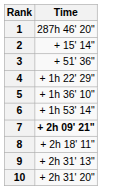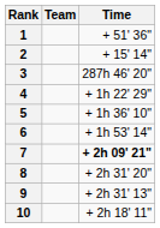 <table class="wikitable">
 <tr>
 <th scope="col">Rank</th>
+<th scope="col">Team</th>
 <th scope="col">Time</th>
 </tr>
 <tr>
 <th scope="row">1</th>
-<td style="text-align:right;">287h 46' 20"</td>
+<td></td>
+<td style="text-align:right;">+ 51' 36"</td>
 </tr>
 <tr>
 <th scope="row">2</th>
+<td></td>
 <td style="text-align:right;">+ 15' 14"</td>
 </tr>
 <tr>
 <th scope="row">3</th>
-<td style="text-align:right;">+ 51' 36"</td>
+<td></td>
+<td style="text-align:right;">287h 46' 20"</td>
 </tr>
 <tr>
 <th scope="row">4</th>
+<td></td>
 <td style="text-align:right;">+ 1h 22' 29"</td>
 </tr>
 <tr>
 <th scope="row">5</th>
+<td></td>
 <td style="text-align:right;">+ 1h 36' 10"</td>
 </tr>
 <tr>
 <th scope="row">6</th>
+<td></td>
 <td style="text-align:right;">+ 1h 53' 14"</td>
 </tr>
 <tr>
 <th scope="row">7</th>
+<td></td>
 <td style="text-align:right;"><strong>+ 2h 09' 21"</strong></td>
 </tr>
 <tr>
 <th scope="row">8</th>
-<td style="text-align:right;">+ 2h 18' 11"</td>
+<td></td>
+<td style="text-align:right;">+ 2h 31' 20"</td>
 </tr>
 <tr>
 <th scope="row">9</th>
+<td></td>
 <td style="text-align:right;">+ 2h 31' 13"</td>
 </tr>
 <tr>
 <th scope="row">10</th>
-<td style="text-align:right;">+ 2h 31' 20"</td>
+<td></td>
+<td style="text-align:right;">+ 2h 18' 11"</td>
 </tr>
 </table>
